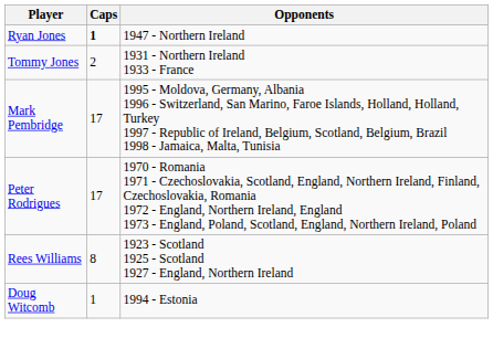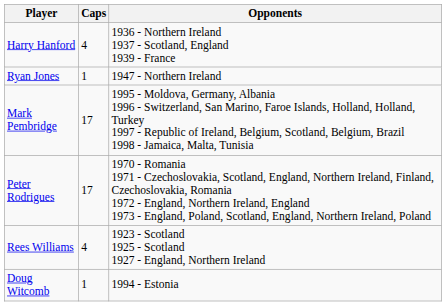 <table class="wikitable">
 <tr>
 <th>Player</th>
 <th>Caps</th>
 <th>Opponents</th>
 </tr>
 <tr>
-<td><a href='#'>Ryan Jones</a></td>
-<td><strong>1</strong></td>
-<td>1947 - Northern Ireland</td>
+<td><a href='#'>Harry Hanford</a></td>
+<td>4</td>
+<td>1936 - Northern Ireland<br>1937 - Scotland, England<br>1939 - France</td>
 </tr>
 <tr>
-<td><a href='#'>Tommy Jones</a></td>
-<td>2</td>
-<td>1931 - Northern Ireland<br>1933 - France</td>
+<td><a href='#'>Ryan Jones</a></td>
+<td>1</td>
+<td>1947 - Northern Ireland</td>
 </tr>
 <tr>
 <td><a href='#'>Mark Pembridge</a></td>
 <td>17</td>
 <td>1995 - Moldova, Germany, Albania<br>1996 - Switzerland, San Marino, Faroe Islands, Holland, Holland, Turkey<br>1997 - Republic of Ireland, Belgium, Scotland, Belgium, Brazil<br>1998 - Jamaica, Malta, Tunisia</td>
 </tr>
 <tr>
 <td><a href='#'>Peter Rodrigues</a></td>
 <td>17</td>
 <td>1970 - Romania<br>1971 - Czechoslovakia, Scotland, England, Northern Ireland, Finland, Czechoslovakia, Romania<br>1972 - England, Northern Ireland, England<br>1973 - England, Poland, Scotland, England, Northern Ireland, Poland</td>
 </tr>
 <tr>
 <td><a href='#'>Rees Williams</a></td>
-<td>8</td>
+<td>4</td>
 <td>1923 - Scotland<br>1925 - Scotland<br>1927 - England, Northern Ireland</td>
 </tr>
 <tr>
 <td><a href='#'>Doug Witcomb</a></td>
 <td>1</td>
 <td>1994 - Estonia</td>
 </tr>
 </table>
